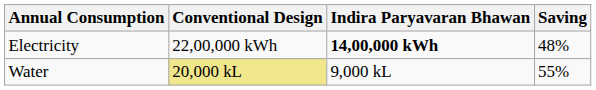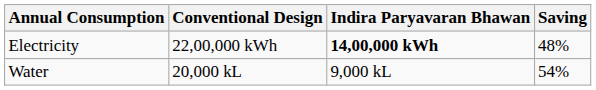 <table class="wikitable">
 <tr>
 <th>Annual Consumption</th>
 <th>Conventional Design</th>
 <th>Indira Paryavaran Bhawan</th>
 <th>Saving</th>
 </tr>
 <tr>
 <td>Electricity</td>
 <td>22,00,000 kWh</td>
 <td><strong>14,00,000 kWh</strong></td>
 <td>48%</td>
 </tr>
 <tr>
 <td>Water</td>
-<td style="background: khaki;">20,000 kL</td>
+<td>20,000 kL</td>
 <td>9,000 kL</td>
-<td>55%</td>
+<td>54%</td>
 </tr>
 </table>
